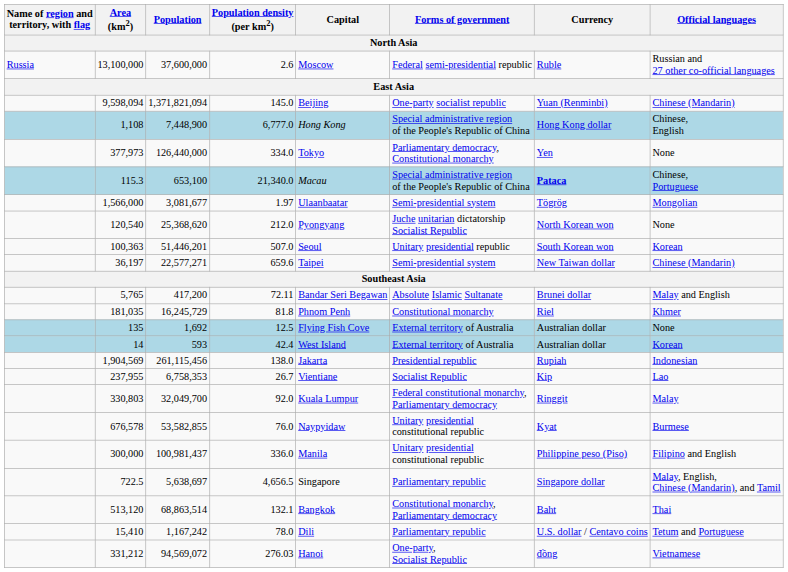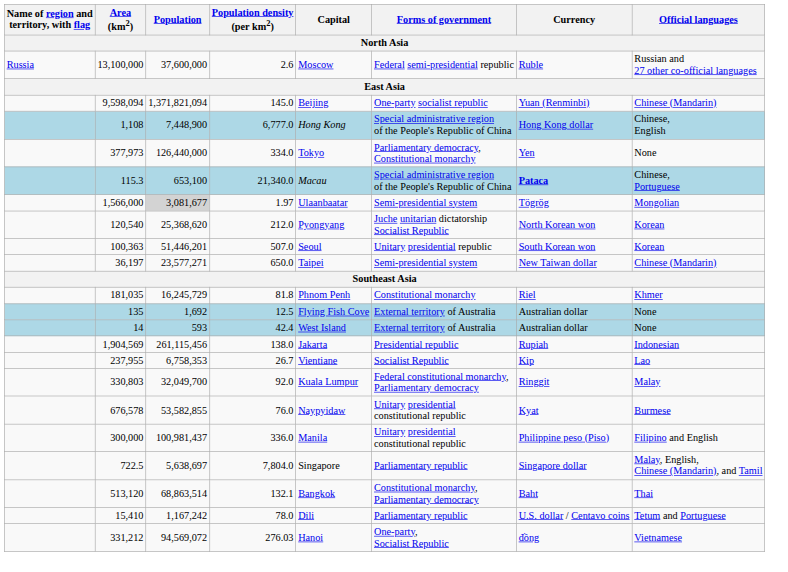 <table class="wikitable sortable">
 <tr>
 <th>Name of <a href='#'>region</a> and<br>territory, with <a href='#'>flag</a></th>
 <th><a href='#'>Area</a><br>(km<sup>2</sup>)</th>
 <th><a href='#'>Population</a><br></th>
 <th><a href='#'>Population density</a><br>(per km<sup>2</sup>)</th>
 <th>Capital</th>
 <th><a href='#'>Forms of government</a></th>
 <th>Currency</th>
 <th><a href='#'>Official languages</a></th>
 </tr>
 <tr>
 <th colspan="8">North Asia</th>
 </tr>
 <tr>
 <td> <a href='#'>Russia</a></td>
 <td align="right">13,100,000</td>
 <td align="right">37,600,000</td>
 <td align="right">2.6</td>
 <td><a href='#'>Moscow</a></td>
 <td><a href='#'>Federal</a> <a href='#'>semi-presidential</a> republic</td>
 <td><a href='#'>Ruble</a></td>
 <td>Russian and <br><a href='#'>27 other co-official languages</a></td>
 </tr>
 <tr>
 <th colspan="8">East Asia</th>
 </tr>
 <tr>
 <td></td>
 <td align="right">9,598,094</td>
 <td align="right">1,371,821,094</td>
 <td align="right">145.0</td>
 <td><a href='#'>Beijing</a></td>
 <td><a href='#'>One-party</a> <a href='#'>socialist republic</a></td>
 <td><a href='#'>Yuan (Renminbi)</a></td>
 <td><a href='#'>Chinese (Mandarin)</a></td>
 </tr>
 <tr bgcolor=lightblue>
 <td></td>
 <td align="right">1,108</td>
 <td align="right">7,448,900</td>
 <td align="right">6,777.0</td>
 <td><em>Hong Kong</em></td>
 <td><a href='#'>Special administrative region</a><br>of the People's Republic of China</td>
 <td><a href='#'>Hong Kong dollar</a></td>
 <td>Chinese, <br>English</td>
 </tr>
 <tr>
 <td></td>
 <td align="right">377,973</td>
 <td align="right">126,440,000</td>
 <td align="right">334.0</td>
 <td><a href='#'>Tokyo</a></td>
 <td><a href='#'>Parliamentary democracy</a>,<br><a href='#'>Constitutional monarchy</a></td>
 <td><a href='#'>Yen</a></td>
 <td>None</td>
 </tr>
 <tr bgcolor=lightblue>
 <td></td>
 <td align="right">115.3</td>
 <td align="right">653,100</td>
 <td align="right">21,340.0</td>
 <td><em>Macau</em></td>
 <td><a href='#'>Special administrative region</a><br>of the People's Republic of China</td>
 <td><strong><a href='#'>Pataca</a></strong></td>
 <td>Chinese, <br><a href='#'>Portuguese</a></td>
 </tr>
 <tr>
 <td></td>
 <td align="right">1,566,000</td>
-<td align="right">3,081,677</td>
+<td align="right" style="background: lightgrey;">3,081,677</td>
 <td align="right">1.97</td>
 <td><a href='#'>Ulaanbaatar</a></td>
 <td><a href='#'>Semi-presidential system</a></td>
 <td><a href='#'>Tögrög</a></td>
 <td><a href='#'>Mongolian</a></td>
 </tr>
 <tr>
 <td></td>
 <td align="right">120,540</td>
 <td align="right">25,368,620</td>
 <td align="right">212.0</td>
 <td><a href='#'>Pyongyang</a></td>
 <td><a href='#'>Juche</a> <a href='#'>unitarian</a> dictatorship<br> <a href='#'>Socialist Republic</a></td>
 <td><a href='#'>North Korean won</a></td>
-<td>None</td>
+<td><a href='#'>Korean</a></td>
 </tr>
 <tr>
 <td></td>
 <td align="right">100,363</td>
 <td align="right">51,446,201</td>
 <td align="right">507.0</td>
 <td><a href='#'>Seoul</a></td>
 <td><a href='#'>Unitary</a> <a href='#'>presidential</a> republic</td>
 <td><a href='#'>South Korean won</a></td>
 <td><a href='#'>Korean</a></td>
 </tr>
 <tr>
 <td></td>
 <td align="right">36,197</td>
-<td align="right">22,577,271</td>
-<td align="right">659.6</td>
+<td align="right">23,577,271</td>
+<td align="right">650.0</td>
 <td><a href='#'>Taipei</a></td>
 <td><a href='#'>Semi-presidential system</a></td>
 <td><a href='#'>New Taiwan dollar</a></td>
 <td><a href='#'>Chinese (Mandarin)</a></td>
 </tr>
 <tr>
 <th colspan="8">Southeast Asia</th>
-</tr>
-<tr>
-<td></td>
-<td align="right">5,765</td>
-<td align="right">417,200</td>
-<td align="right">72.11</td>
-<td><a href='#'>Bandar Seri Begawan</a></td>
-<td><a href='#'>Absolute</a> <a href='#'>Islamic</a> <a href='#'>Sultanate</a></td>
-<td><a href='#'>Brunei dollar</a></td>
-<td><a href='#'>Malay</a> and English</td>
 </tr>
 <tr>
 <td></td>
 <td align="right">181,035</td>
 <td align="right">16,245,729</td>
 <td align="right">81.8</td>
 <td><a href='#'>Phnom Penh</a></td>
 <td><a href='#'>Constitutional monarchy</a></td>
 <td><a href='#'>Riel</a></td>
 <td><a href='#'>Khmer</a></td>
 </tr>
 <tr bgcolor=lightblue>
 <td></td>
 <td align="right">135</td>
 <td align="right">1,692</td>
 <td align="right">12.5</td>
 <td><a href='#'>Flying Fish Cove</a></td>
 <td><a href='#'>External territory</a> of Australia</td>
 <td>Australian dollar</td>
 <td>None</td>
 </tr>
 <tr bgcolor=lightblue>
 <td></td>
 <td align="right">14</td>
 <td align="right">593</td>
 <td align="right">42.4</td>
 <td><a href='#'>West Island</a></td>
 <td><a href='#'>External territory</a> of Australia</td>
 <td>Australian dollar</td>
-<td><a href='#'>Korean</a></td>
+<td>None</td>
 </tr>
 <tr>
 <td></td>
 <td align="right">1,904,569</td>
 <td align="right">261,115,456</td>
 <td align="right">138.0</td>
 <td><a href='#'>Jakarta</a></td>
 <td><a href='#'>Presidential republic</a></td>
 <td><a href='#'>Rupiah</a></td>
 <td><a href='#'>Indonesian</a></td>
 </tr>
 <tr>
 <td></td>
 <td align="right">237,955</td>
 <td align="right">6,758,353</td>
 <td align="right">26.7</td>
 <td><a href='#'>Vientiane</a></td>
 <td><a href='#'>Socialist Republic</a></td>
 <td><a href='#'>Kip</a></td>
 <td><a href='#'>Lao</a></td>
 </tr>
 <tr>
 <td></td>
 <td align="right">330,803</td>
 <td align="right">32,049,700</td>
 <td align="right">92.0</td>
 <td><a href='#'>Kuala Lumpur</a></td>
 <td><a href='#'>Federal constitutional monarchy</a>, <br><a href='#'>Parliamentary democracy</a></td>
 <td><a href='#'>Ringgit</a></td>
 <td><a href='#'>Malay</a></td>
 </tr>
 <tr>
 <td></td>
 <td align="right">676,578</td>
 <td align="right">53,582,855</td>
 <td align="right">76.0</td>
 <td><a href='#'>Naypyidaw</a></td>
 <td><a href='#'>Unitary</a> <a href='#'>presidential</a><br>constitutional republic</td>
 <td><a href='#'>Kyat</a></td>
 <td><a href='#'>Burmese</a></td>
 </tr>
 <tr>
 <td></td>
 <td align="right">300,000</td>
 <td align="right">100,981,437</td>
 <td align="right">336.0</td>
 <td><a href='#'>Manila</a></td>
 <td><a href='#'>Unitary</a> <a href='#'>presidential</a><br>constitutional republic</td>
 <td><a href='#'>Philippine peso (Piso)</a></td>
 <td><a href='#'>Filipino</a> and English</td>
 </tr>
 <tr>
 <td></td>
 <td align="right">722.5</td>
 <td align="right">5,638,697</td>
-<td align="right">4,656.5</td>
+<td align="right">7,804.0</td>
 <td>Singapore</td>
 <td><a href='#'>Parliamentary republic</a></td>
 <td><a href='#'>Singapore dollar</a></td>
 <td><a href='#'>Malay</a>, English, <br><a href='#'>Chinese (Mandarin)</a>, and <a href='#'>Tamil</a></td>
 </tr>
 <tr>
 <td></td>
 <td align="right">513,120</td>
 <td align="right">68,863,514</td>
 <td align="right">132.1</td>
 <td><a href='#'>Bangkok</a></td>
 <td><a href='#'>Constitutional monarchy</a>,<br><a href='#'>Parliamentary democracy</a></td>
 <td><a href='#'>Baht</a></td>
 <td><a href='#'>Thai</a></td>
 </tr>
 <tr>
 <td></td>
 <td align="right">15,410</td>
 <td align="right">1,167,242</td>
 <td align="right">78.0</td>
 <td><a href='#'>Dili</a></td>
 <td><a href='#'>Parliamentary republic</a></td>
 <td><a href='#'>U.S. dollar</a> / <a href='#'>Centavo coins</a></td>
 <td><a href='#'>Tetum</a> and <a href='#'>Portuguese</a></td>
 </tr>
 <tr>
 <td></td>
 <td align="right">331,212</td>
 <td align="right">94,569,072</td>
 <td align="right">276.03</td>
 <td><a href='#'>Hanoi</a></td>
 <td><a href='#'>One-party</a>,<br><a href='#'>Socialist Republic</a></td>
 <td><a href='#'>đồng</a></td>
 <td><a href='#'>Vietnamese</a></td>
 </tr>
 </table>
